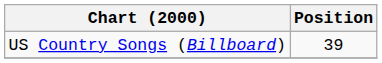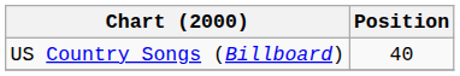 <table class="wikitable sortable">
 <tr>
 <th scope="col">Chart (2000)</th>
 <th scope="col">Position</th>
 </tr>
 <tr>
 <td>US <a href='#'>Country Songs</a> (<em><a href='#'>Billboard</a></em>)</td>
-<td align="center">39</td>
+<td align="center">40</td>
 </tr>
 <tr>
 </tr>
 </table>
